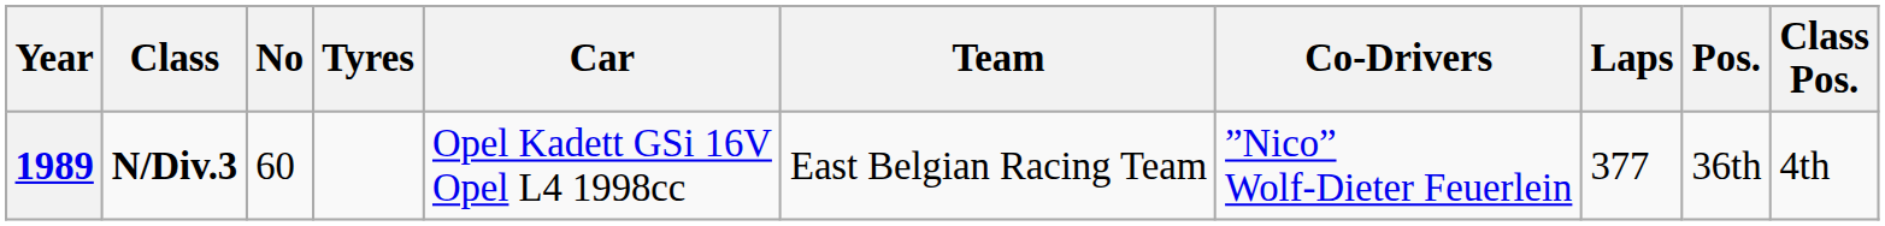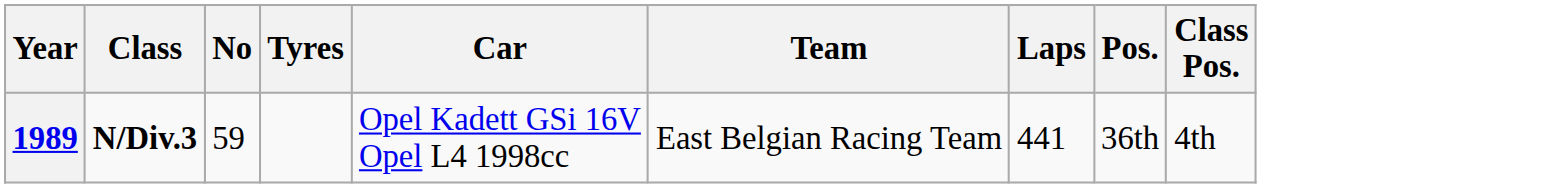 <table class="wikitable" style="font-size:95%,">
 <tr>
 <th>Year</th>
 <th>Class</th>
 <th>No</th>
 <th>Tyres</th>
 <th>Car</th>
 <th>Team</th>
-<th>Co-Drivers</th>
 <th>Laps</th>
 <th>Pos.</th>
 <th>Class<br>Pos.</th>
 </tr>
 <tr>
 <th><a href='#'>1989</a></th>
 <td><strong>N/Div.3</strong></td>
-<td>60</td>
+<td>59</td>
 <td></td>
 <td align="left"><a href='#'>Opel Kadett GSi 16V</a><br><a href='#'>Opel</a> L4 1998cc</td>
 <td align="left"> East Belgian Racing Team</td>
-<td align="left"> <a href='#'>”Nico”</a><br> <a href='#'>Wolf-Dieter Feuerlein</a></td>
-<td>377</td>
+<td>441</td>
 <td>36th</td>
 <td>4th</td>
 </tr>
 </table>
